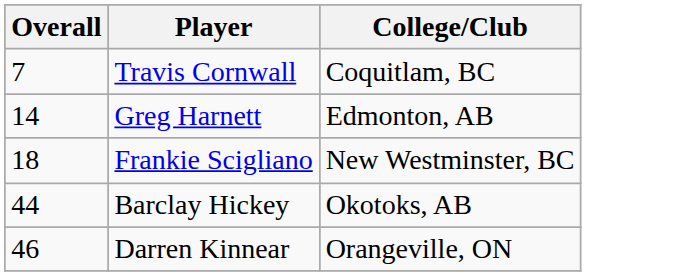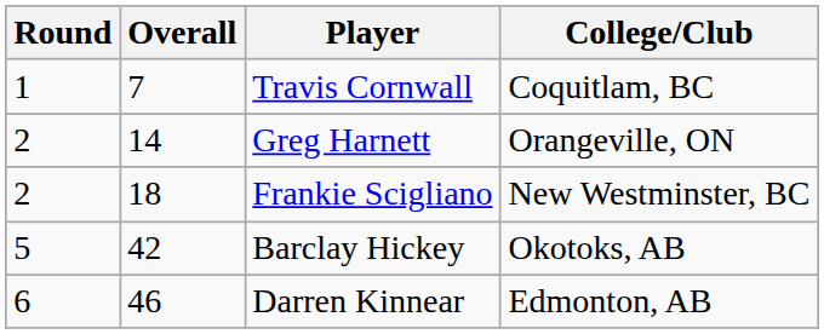 <table class="wikitable">
 <tr>
+<th>Round</th>
 <th>Overall</th>
 <th>Player</th>
 <th>College/Club</th>
 </tr>
 <tr>
+<td>1</td>
 <td>7</td>
 <td><a href='#'>Travis Cornwall</a></td>
 <td>Coquitlam, BC</td>
 </tr>
 <tr>
+<td>2</td>
 <td>14</td>
 <td><a href='#'>Greg Harnett</a></td>
-<td>Edmonton, AB</td>
+<td>Orangeville, ON</td>
 </tr>
 <tr>
+<td>2</td>
 <td>18</td>
 <td><a href='#'>Frankie Scigliano</a></td>
 <td>New Westminster, BC</td>
 </tr>
 <tr>
-<td>44</td>
+<td>5</td>
+<td>42</td>
 <td>Barclay Hickey</td>
 <td>Okotoks, AB</td>
 </tr>
 <tr>
+<td>6</td>
 <td>46</td>
 <td>Darren Kinnear</td>
-<td>Orangeville, ON</td>
+<td>Edmonton, AB</td>
 </tr>
 </table>
